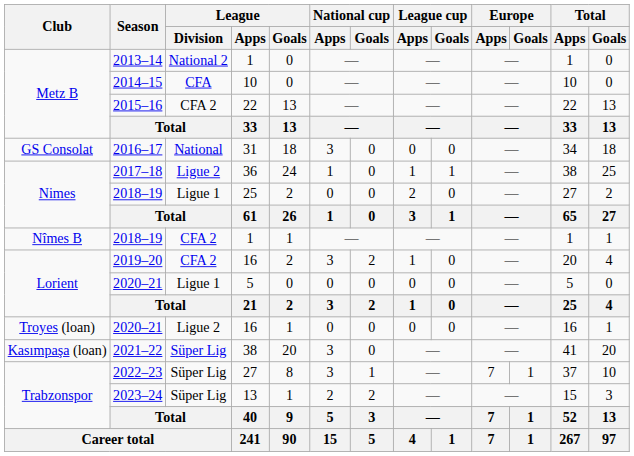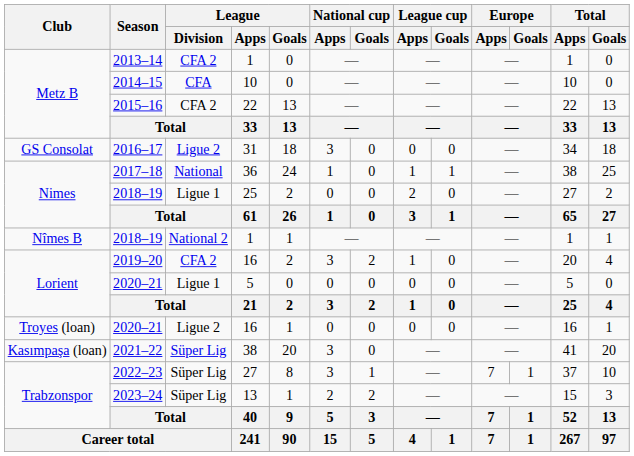 <table class="wikitable" style="text-align:center">
 <tr>
 <th rowspan="2">Club</th>
 <th rowspan="2">Season</th>
 <th colspan="3">League</th>
 <th colspan="2">National cup</th>
 <th colspan="2">League cup</th>
 <th colspan="2">Europe</th>
 <th colspan="2">Total</th>
 </tr>
 <tr>
 <th>Division</th>
 <th>Apps</th>
 <th>Goals</th>
 <th>Apps</th>
 <th>Goals</th>
 <th>Apps</th>
 <th>Goals</th>
 <th>Apps</th>
 <th>Goals</th>
 <th>Apps</th>
 <th>Goals</th>
 </tr>
 <tr>
 <td rowspan="4"><a href='#'>Metz B</a></td>
 <td><a href='#'>2013–14</a></td>
-<td><a href='#'>National 2</a></td>
+<td><a href='#'>CFA 2</a></td>
 <td>1</td>
 <td>0</td>
 <td colspan="2">—</td>
 <td colspan="2">—</td>
 <td colspan="2">—</td>
 <td>1</td>
 <td>0</td>
 </tr>
 <tr>
 <td><a href='#'>2014–15</a></td>
 <td><a href='#'>CFA</a></td>
 <td>10</td>
 <td>0</td>
 <td colspan="2">—</td>
 <td colspan="2">—</td>
 <td colspan="2">—</td>
 <td>10</td>
 <td>0</td>
 </tr>
 <tr>
 <td><a href='#'>2015–16</a></td>
 <td>CFA 2</td>
 <td>22</td>
 <td>13</td>
 <td colspan="2">—</td>
 <td colspan="2">—</td>
 <td colspan="2">—</td>
 <td>22</td>
 <td>13</td>
 </tr>
 <tr>
 <th colspan="2">Total</th>
 <th>33</th>
 <th>13</th>
 <th colspan="2">—</th>
 <th colspan="2">—</th>
 <th colspan="2">—</th>
 <th>33</th>
 <th>13</th>
 </tr>
 <tr>
 <td><a href='#'>GS Consolat</a></td>
 <td><a href='#'>2016–17</a></td>
-<td><a href='#'>National</a></td>
+<td><a href='#'>Ligue 2</a></td>
 <td>31</td>
 <td>18</td>
 <td>3</td>
 <td>0</td>
 <td>0</td>
 <td>0</td>
 <td colspan="2">—</td>
 <td>34</td>
 <td>18</td>
 </tr>
 <tr>
 <td rowspan="3"><a href='#'>Nimes</a></td>
 <td><a href='#'>2017–18</a></td>
-<td><a href='#'>Ligue 2</a></td>
+<td><a href='#'>National</a></td>
 <td>36</td>
 <td>24</td>
 <td>1</td>
 <td>0</td>
 <td>1</td>
 <td>1</td>
 <td colspan="2">—</td>
 <td>38</td>
 <td>25</td>
 </tr>
 <tr>
 <td><a href='#'>2018–19</a></td>
 <td>Ligue 1</td>
 <td>25</td>
 <td>2</td>
 <td>0</td>
 <td>0</td>
 <td>2</td>
 <td>0</td>
 <td colspan="2">—</td>
 <td>27</td>
 <td>2</td>
 </tr>
 <tr>
 <th colspan="2">Total</th>
 <th>61</th>
 <th>26</th>
 <th>1</th>
 <th>0</th>
 <th>3</th>
 <th>1</th>
 <th colspan="2">—</th>
 <th>65</th>
 <th>27</th>
 </tr>
 <tr>
 <td><a href='#'>Nîmes B</a></td>
 <td><a href='#'>2018–19</a></td>
-<td><a href='#'>CFA 2</a></td>
+<td><a href='#'>National 2</a></td>
 <td>1</td>
 <td>1</td>
 <td colspan="2">—</td>
 <td colspan="2">—</td>
 <td colspan="2">—</td>
 <td>1</td>
 <td>1</td>
 </tr>
 <tr>
 <td rowspan="3"><a href='#'>Lorient</a></td>
 <td><a href='#'>2019–20</a></td>
 <td><a href='#'>CFA 2</a></td>
 <td>16</td>
 <td>2</td>
 <td>3</td>
 <td>2</td>
 <td>1</td>
 <td>0</td>
 <td colspan="2">—</td>
 <td>20</td>
 <td>4</td>
 </tr>
 <tr>
 <td><a href='#'>2020–21</a></td>
 <td>Ligue 1</td>
 <td>5</td>
 <td>0</td>
 <td>0</td>
 <td>0</td>
 <td>0</td>
 <td>0</td>
 <td colspan="2">—</td>
 <td>5</td>
 <td>0</td>
 </tr>
 <tr>
 <th colspan="2">Total</th>
 <th>21</th>
 <th>2</th>
 <th>3</th>
 <th>2</th>
 <th>1</th>
 <th>0</th>
 <th colspan="2">—</th>
 <th>25</th>
 <th>4</th>
 </tr>
 <tr>
 <td><a href='#'>Troyes</a> (loan)</td>
 <td><a href='#'>2020–21</a></td>
 <td>Ligue 2</td>
 <td>16</td>
 <td>1</td>
 <td>0</td>
 <td>0</td>
 <td>0</td>
 <td>0</td>
 <td colspan="2">—</td>
 <td>16</td>
 <td>1</td>
 </tr>
 <tr>
 <td><a href='#'>Kasımpaşa</a> (loan)</td>
 <td><a href='#'>2021–22</a></td>
 <td><a href='#'>Süper Lig</a></td>
 <td>38</td>
 <td>20</td>
 <td>3</td>
 <td>0</td>
 <td colspan="2">—</td>
 <td colspan="2">—</td>
 <td>41</td>
 <td>20</td>
 </tr>
 <tr>
 <td rowspan="3"><a href='#'>Trabzonspor</a></td>
 <td><a href='#'>2022–23</a></td>
 <td>Süper Lig</td>
 <td>27</td>
 <td>8</td>
 <td>3</td>
 <td>1</td>
 <td colspan="2">—</td>
 <td>7</td>
 <td>1</td>
 <td>37</td>
 <td>10</td>
 </tr>
 <tr>
 <td><a href='#'>2023–24</a></td>
 <td>Süper Lig</td>
 <td>13</td>
 <td>1</td>
 <td>2</td>
 <td>2</td>
 <td colspan="2">—</td>
 <td colspan="2">—</td>
 <td>15</td>
 <td>3</td>
 </tr>
 <tr>
 <th colspan="2">Total</th>
 <th>40</th>
 <th>9</th>
 <th>5</th>
 <th>3</th>
 <th colspan="2">—</th>
 <th>7</th>
 <th>1</th>
 <th>52</th>
 <th>13</th>
 </tr>
 <tr>
 <th colspan="3">Career total</th>
 <th>241</th>
 <th>90</th>
 <th>15</th>
 <th>5</th>
 <th>4</th>
 <th>1</th>
 <th>7</th>
 <th>1</th>
 <th>267</th>
 <th>97</th>
 </tr>
 </table>
